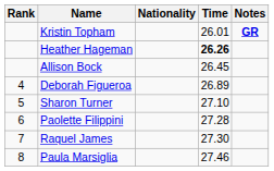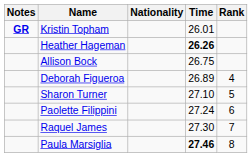 <table class="wikitable sortable" style="text-align:center">
 <tr>
-<th>Rank</th>
+<th>Notes</th>
 <th>Name</th>
 <th>Nationality</th>
 <th>Time</th>
-<th>Notes</th>
+<th>Rank</th>
 </tr>
 <tr>
-<td></td>
+<td><strong><a href='#'>GR</a></strong></td>
 <td align=left><a href='#'>Kristin Topham</a></td>
 <td align=left></td>
 <td>26.01</td>
-<td><strong><a href='#'>GR</a></strong></td>
+<td></td>
 </tr>
 <tr>
 <td></td>
 <td align=left><a href='#'>Heather Hageman</a></td>
 <td align=left></td>
 <td><strong>26.26</strong></td>
 <td></td>
 </tr>
 <tr>
 <td></td>
 <td align=left><a href='#'>Allison Bock</a></td>
 <td align=left></td>
-<td>26.45</td>
+<td>26.75</td>
 <td></td>
 </tr>
 <tr>
-<td>4</td>
+<td></td>
 <td align=left><a href='#'>Deborah Figueroa</a></td>
 <td align=left></td>
 <td>26.89</td>
-<td></td>
+<td>4</td>
 </tr>
 <tr>
-<td>5</td>
+<td></td>
 <td align=left><a href='#'>Sharon Turner</a></td>
 <td align=left></td>
 <td>27.10</td>
-<td></td>
+<td>5</td>
 </tr>
 <tr>
-<td>6</td>
+<td></td>
 <td align=left><a href='#'>Paolette Filippini</a></td>
 <td align=left></td>
-<td>27.28</td>
-<td></td>
+<td>27.24</td>
+<td>6</td>
 </tr>
 <tr>
-<td>7</td>
+<td></td>
 <td align=left><a href='#'>Raquel James</a></td>
 <td align=left></td>
 <td>27.30</td>
-<td></td>
+<td>7</td>
 </tr>
 <tr>
-<td>8</td>
+<td></td>
 <td align=left><a href='#'>Paula Marsiglia</a></td>
 <td align=left></td>
-<td>27.46</td>
-<td></td>
+<td><strong>27.46</strong></td>
+<td>8</td>
 </tr>
 </table>
